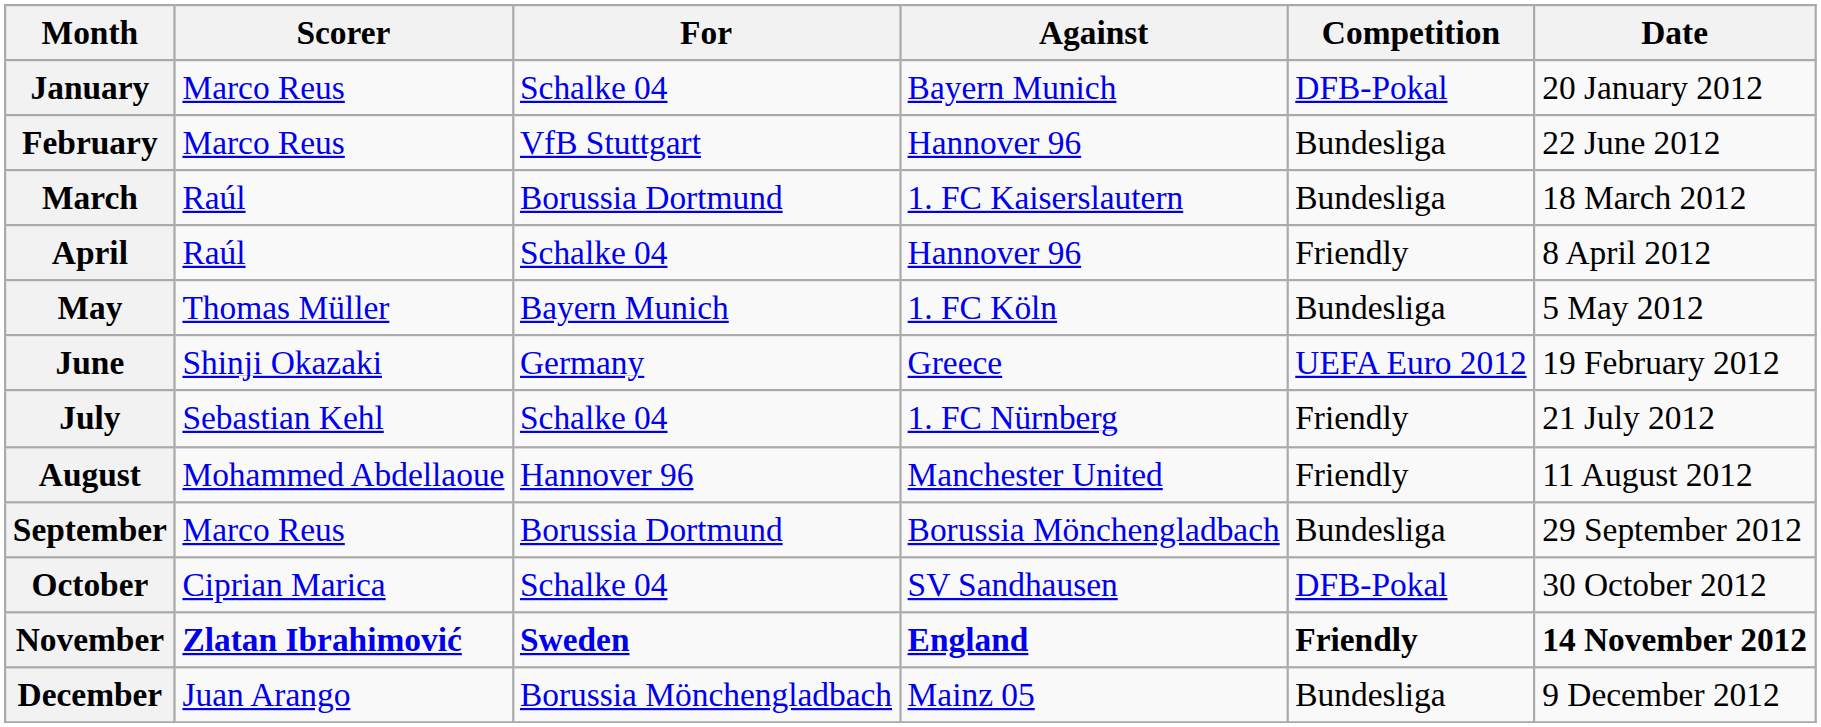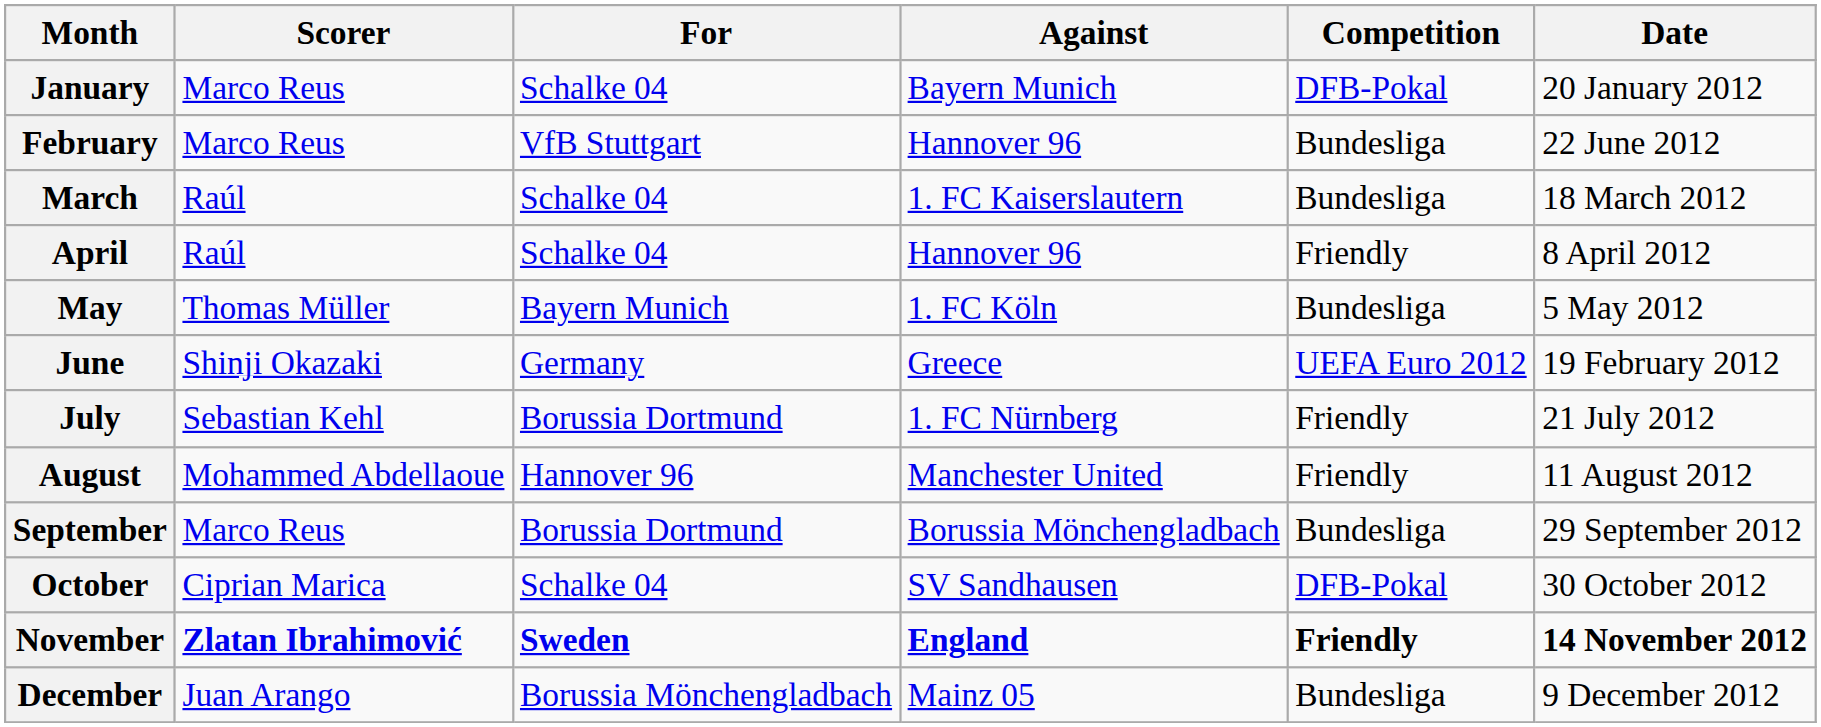 <table class="wikitable" style="font-size: 95%;">
 <tr>
 <th>Month</th>
 <th>Scorer</th>
 <th>For</th>
 <th>Against</th>
 <th>Competition</th>
 <th>Date</th>
 </tr>
 <tr>
 <th>January</th>
 <td><a href='#'>Marco Reus</a></td>
 <td><a href='#'>Schalke 04</a></td>
 <td><a href='#'>Bayern Munich</a></td>
 <td><a href='#'>DFB-Pokal</a></td>
 <td>20 January 2012</td>
 </tr>
 <tr>
 <th>February</th>
 <td><a href='#'>Marco Reus</a></td>
 <td><a href='#'>VfB Stuttgart</a></td>
 <td><a href='#'>Hannover 96</a></td>
 <td>Bundesliga</td>
 <td>22 June 2012</td>
 </tr>
 <tr>
 <th>March</th>
 <td><a href='#'>Raúl</a></td>
-<td><a href='#'>Borussia Dortmund</a></td>
+<td><a href='#'>Schalke 04</a></td>
 <td><a href='#'>1. FC Kaiserslautern</a></td>
 <td>Bundesliga</td>
 <td>18 March 2012</td>
 </tr>
 <tr>
 <th>April</th>
 <td><a href='#'>Raúl</a></td>
 <td><a href='#'>Schalke 04</a></td>
 <td><a href='#'>Hannover 96</a></td>
 <td>Friendly</td>
 <td>8 April 2012</td>
 </tr>
 <tr>
 <th>May</th>
 <td><a href='#'>Thomas Müller</a></td>
 <td><a href='#'>Bayern Munich</a></td>
 <td><a href='#'>1. FC Köln</a></td>
 <td>Bundesliga</td>
 <td>5 May 2012</td>
 </tr>
 <tr>
 <th>June</th>
 <td><a href='#'>Shinji Okazaki</a></td>
 <td><a href='#'>Germany</a></td>
 <td><a href='#'>Greece</a></td>
 <td><a href='#'>UEFA Euro 2012</a></td>
 <td>19 February 2012</td>
 </tr>
 <tr>
 <th>July</th>
 <td><a href='#'>Sebastian Kehl</a></td>
-<td><a href='#'>Schalke 04</a></td>
+<td><a href='#'>Borussia Dortmund</a></td>
 <td><a href='#'>1. FC Nürnberg</a></td>
 <td>Friendly</td>
 <td>21 July 2012</td>
 </tr>
 <tr>
 <th>August</th>
 <td><a href='#'>Mohammed Abdellaoue</a></td>
 <td><a href='#'>Hannover 96</a></td>
 <td><a href='#'>Manchester United</a></td>
 <td>Friendly</td>
 <td>11 August 2012</td>
 </tr>
 <tr>
 <th>September</th>
 <td><a href='#'>Marco Reus</a></td>
 <td><a href='#'>Borussia Dortmund</a></td>
 <td><a href='#'>Borussia Mönchengladbach</a></td>
 <td>Bundesliga</td>
 <td>29 September 2012</td>
 </tr>
 <tr>
 <th>October</th>
 <td><a href='#'>Ciprian Marica</a></td>
 <td><a href='#'>Schalke 04</a></td>
 <td><a href='#'>SV Sandhausen</a></td>
 <td><a href='#'>DFB-Pokal</a></td>
 <td>30 October 2012</td>
 </tr>
 <tr style="font-weight: bold;">
 <th>November</th>
 <td><a href='#'>Zlatan Ibrahimović</a></td>
 <td><a href='#'>Sweden</a></td>
 <td><a href='#'>England</a></td>
 <td>Friendly</td>
 <td>14 November 2012</td>
 </tr>
 <tr>
 <th>December</th>
 <td><a href='#'>Juan Arango</a></td>
 <td><a href='#'>Borussia Mönchengladbach</a></td>
 <td><a href='#'>Mainz 05</a></td>
 <td>Bundesliga</td>
 <td>9 December 2012</td>
 </tr>
 </table>
